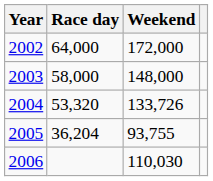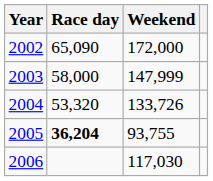 <table class="wikitable" style="font-size: 95%;">
 <tr>
 <th>Year</th>
 <th>Race day</th>
 <th>Weekend</th>
 <th></th>
 </tr>
 <tr>
 <td><a href='#'>2002</a></td>
-<td>64,000</td>
+<td>65,090</td>
 <td>172,000</td>
 <td></td>
 </tr>
 <tr>
 <td><a href='#'>2003</a></td>
 <td>58,000</td>
-<td>148,000</td>
+<td>147,999</td>
 <td></td>
 </tr>
 <tr>
 <td><a href='#'>2004</a></td>
 <td>53,320</td>
 <td>133,726</td>
 <td></td>
 </tr>
 <tr>
 <td><a href='#'>2005</a></td>
-<td>36,204</td>
+<td><strong>36,204</strong></td>
 <td>93,755</td>
 <td></td>
 </tr>
 <tr>
 <td><a href='#'>2006</a></td>
 <td></td>
-<td>110,030</td>
+<td>117,030</td>
 <td></td>
 </tr>
 </table>
